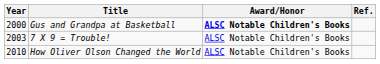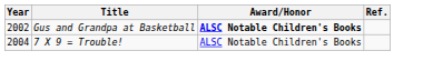 <table class="wikitable">
 <tr>
 <th>Year</th>
 <th>Title</th>
 <th>Award/Honor</th>
 <th>Ref.</th>
 </tr>
 <tr>
-<td>2000</td>
+<td>2002</td>
 <td><em>Gus and Grandpa at Basketball</em></td>
 <td><strong><a href='#'>ALSC</a> Notable Children's Books</strong></td>
 <td></td>
 </tr>
 <tr>
-<td>2003</td>
+<td>2004</td>
 <td><em>7 X 9 = Trouble!</em></td>
 <td><a href='#'>ALSC</a> Notable Children's Books</td>
 <td></td>
 </tr>
-<tr>
-<td>2010</td>
-<td><em>How Oliver Olson Changed the World</em></td>
-<td><a href='#'>ALSC</a> Notable Children's Books</td>
-<td></td>
-</tr>
 </table>
